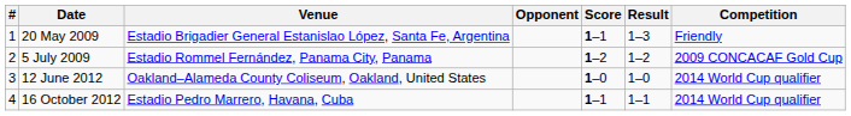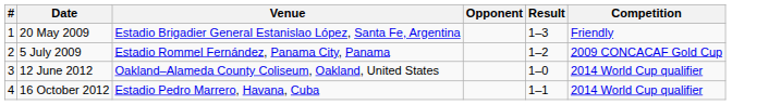 <table class="wikitable">
 <tr>
 <th>#</th>
 <th>Date</th>
 <th>Venue</th>
 <th>Opponent</th>
-<th>Score</th>
 <th>Result</th>
 <th>Competition</th>
 </tr>
 <tr>
 <td>1</td>
 <td>20 May 2009</td>
 <td><a href='#'>Estadio Brigadier General Estanislao López</a>, <a href='#'>Santa Fe, Argentina</a></td>
 <td></td>
-<td><strong>1</strong>–1</td>
 <td>1–3</td>
 <td><a href='#'>Friendly</a></td>
 </tr>
 <tr>
 <td>2</td>
 <td>5 July 2009</td>
 <td><a href='#'>Estadio Rommel Fernández</a>, <a href='#'>Panama City</a>, <a href='#'>Panama</a></td>
 <td></td>
-<td><strong>1</strong>–2</td>
 <td>1–2</td>
 <td><a href='#'>2009 CONCACAF Gold Cup</a></td>
 </tr>
 <tr>
 <td>3</td>
 <td>12 June 2012</td>
 <td><a href='#'>Oakland–Alameda County Coliseum</a>, <a href='#'>Oakland</a>, United States</td>
 <td></td>
-<td><strong>1</strong>–0</td>
 <td>1–0</td>
 <td><a href='#'>2014 World Cup qualifier</a></td>
 </tr>
 <tr>
 <td>4</td>
 <td>16 October 2012</td>
 <td><a href='#'>Estadio Pedro Marrero</a>, <a href='#'>Havana</a>, <a href='#'>Cuba</a></td>
 <td></td>
-<td><strong>1</strong>–1</td>
 <td>1–1</td>
 <td><a href='#'>2014 World Cup qualifier</a></td>
 </tr>
 </table>
